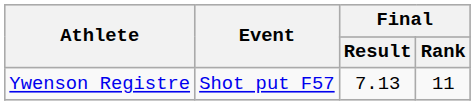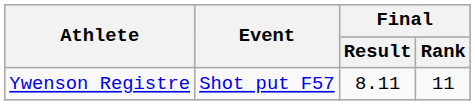 <table class="wikitable" style="font-size:90%; text-align:center">
 <tr>
 <th rowspan="2">Athlete</th>
 <th rowspan="2">Event</th>
 <th colspan="2">Final</th>
 </tr>
 <tr>
 <th>Result</th>
 <th>Rank</th>
 </tr>
 <tr>
 <td align="left"><a href='#'>Ywenson Registre</a></td>
 <td align="left"><a href='#'>Shot put F57</a></td>
-<td>7.13 </td>
+<td>8.11 </td>
 <td>11</td>
 </tr>
 </table>
